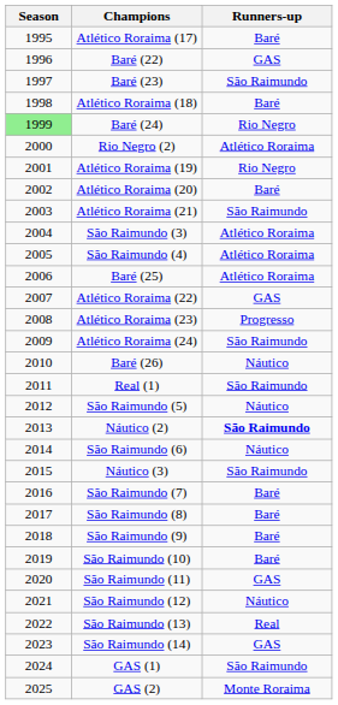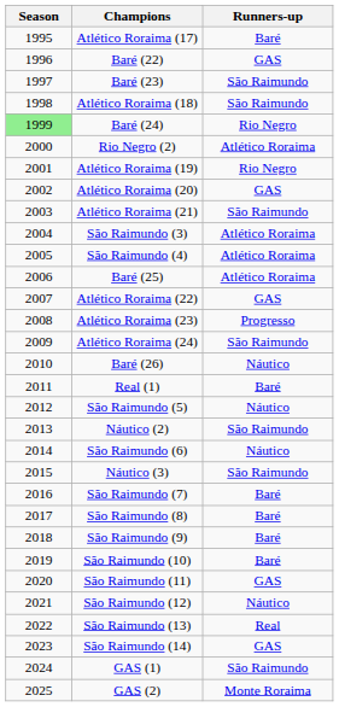 <table class="wikitable" style="text-align:center; margin-left:1em;">
 <tr>
 <th style="width:70px">Season</th>
 <th style="width:145px">Champions</th>
 <th style="width:145px">Runners-up</th>
 </tr>
 <tr>
 <td>1995</td>
 <td><a href='#'>Atlético Roraima</a> (17)</td>
 <td><a href='#'>Baré</a></td>
 </tr>
 <tr>
 <td>1996</td>
 <td><a href='#'>Baré</a> (22)</td>
 <td><a href='#'>GAS</a></td>
 </tr>
 <tr>
 <td>1997</td>
 <td><a href='#'>Baré</a> (23)</td>
 <td><a href='#'>São Raimundo</a></td>
 </tr>
 <tr>
 <td>1998</td>
 <td><a href='#'>Atlético Roraima</a> (18)</td>
-<td><a href='#'>Baré</a></td>
+<td><a href='#'>São Raimundo</a></td>
 </tr>
 <tr>
 <td style="background: lightgreen;">1999</td>
 <td><a href='#'>Baré</a> (24)</td>
 <td><a href='#'>Rio Negro</a></td>
 </tr>
 <tr>
 <td>2000</td>
 <td><a href='#'>Rio Negro</a> (2)</td>
 <td><a href='#'>Atlético Roraima</a></td>
 </tr>
 <tr>
 <td>2001</td>
 <td><a href='#'>Atlético Roraima</a> (19)</td>
 <td><a href='#'>Rio Negro</a></td>
 </tr>
 <tr>
 <td>2002</td>
 <td><a href='#'>Atlético Roraima</a> (20)</td>
-<td><a href='#'>Baré</a></td>
+<td><a href='#'>GAS</a></td>
 </tr>
 <tr>
 <td>2003</td>
 <td><a href='#'>Atlético Roraima</a> (21)</td>
 <td><a href='#'>São Raimundo</a></td>
 </tr>
 <tr>
 <td>2004</td>
 <td><a href='#'>São Raimundo</a> (3)</td>
 <td><a href='#'>Atlético Roraima</a></td>
 </tr>
 <tr>
 <td>2005</td>
 <td><a href='#'>São Raimundo</a> (4)</td>
 <td><a href='#'>Atlético Roraima</a></td>
 </tr>
 <tr>
 <td>2006</td>
 <td><a href='#'>Baré</a> (25)</td>
 <td><a href='#'>Atlético Roraima</a></td>
 </tr>
 <tr>
 <td>2007</td>
 <td><a href='#'>Atlético Roraima</a> (22)</td>
 <td><a href='#'>GAS</a></td>
 </tr>
 <tr>
 <td>2008</td>
 <td><a href='#'>Atlético Roraima</a> (23)</td>
 <td><a href='#'>Progresso</a></td>
 </tr>
 <tr>
 <td>2009</td>
 <td><a href='#'>Atlético Roraima</a> (24)</td>
 <td><a href='#'>São Raimundo</a></td>
 </tr>
 <tr>
 <td>2010</td>
 <td><a href='#'>Baré</a> (26)</td>
 <td><a href='#'>Náutico</a></td>
 </tr>
 <tr>
 <td>2011</td>
 <td><a href='#'>Real</a> (1)</td>
-<td><a href='#'>São Raimundo</a></td>
+<td><a href='#'>Baré</a></td>
 </tr>
 <tr>
 <td>2012</td>
 <td><a href='#'>São Raimundo</a> (5)</td>
 <td><a href='#'>Náutico</a></td>
 </tr>
 <tr>
 <td>2013</td>
 <td><a href='#'>Náutico</a> (2)</td>
-<td><strong><a href='#'>São Raimundo</a></strong></td>
+<td><a href='#'>São Raimundo</a></td>
 </tr>
 <tr>
 <td>2014</td>
 <td><a href='#'>São Raimundo</a> (6)</td>
 <td><a href='#'>Náutico</a></td>
 </tr>
 <tr>
 <td>2015</td>
 <td><a href='#'>Náutico</a> (3)</td>
 <td><a href='#'>São Raimundo</a></td>
 </tr>
 <tr>
 <td>2016</td>
 <td><a href='#'>São Raimundo</a> (7)</td>
 <td><a href='#'>Baré</a></td>
 </tr>
 <tr>
 <td>2017</td>
 <td><a href='#'>São Raimundo</a> (8)</td>
 <td><a href='#'>Baré</a></td>
 </tr>
 <tr>
 <td>2018</td>
 <td><a href='#'>São Raimundo</a> (9)</td>
 <td><a href='#'>Baré</a></td>
 </tr>
 <tr>
 <td>2019</td>
 <td><a href='#'>São Raimundo</a> (10)</td>
 <td><a href='#'>Baré</a></td>
 </tr>
 <tr>
 <td>2020</td>
 <td><a href='#'>São Raimundo</a> (11)</td>
 <td><a href='#'>GAS</a></td>
 </tr>
 <tr>
 <td>2021</td>
 <td><a href='#'>São Raimundo</a> (12)</td>
 <td><a href='#'>Náutico</a></td>
 </tr>
 <tr>
 <td>2022</td>
 <td><a href='#'>São Raimundo</a> (13)</td>
 <td><a href='#'>Real</a></td>
 </tr>
 <tr>
 <td>2023</td>
 <td><a href='#'>São Raimundo</a> (14)</td>
 <td><a href='#'>GAS</a></td>
 </tr>
 <tr>
 <td>2024</td>
 <td><a href='#'>GAS</a> (1)</td>
 <td><a href='#'>São Raimundo</a></td>
 </tr>
 <tr>
 <td>2025</td>
 <td><a href='#'>GAS</a> (2)</td>
 <td><a href='#'>Monte Roraima</a></td>
 </tr>
 </table>
